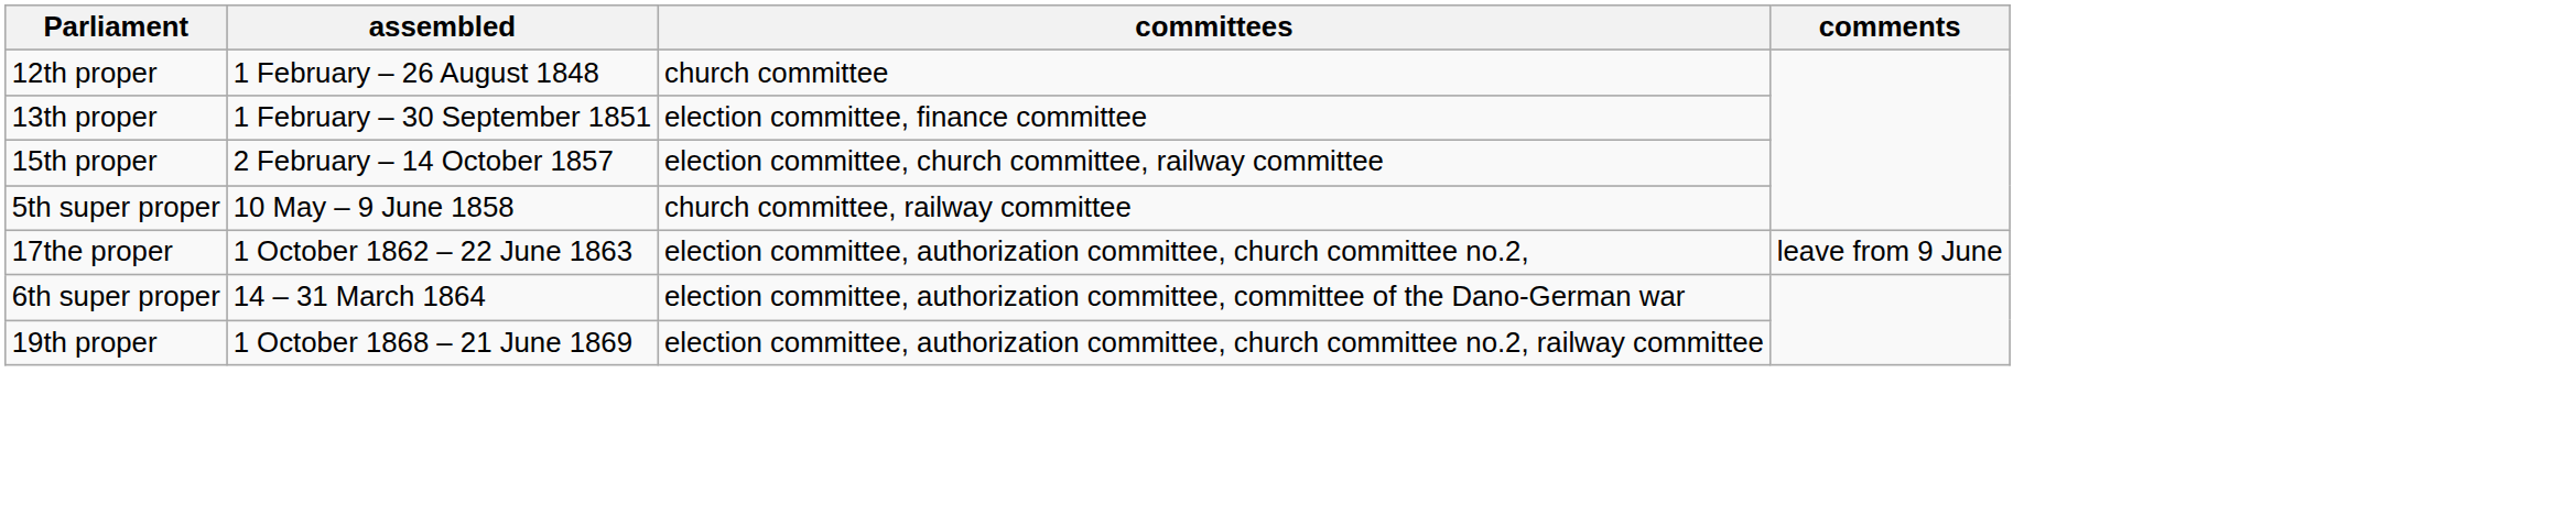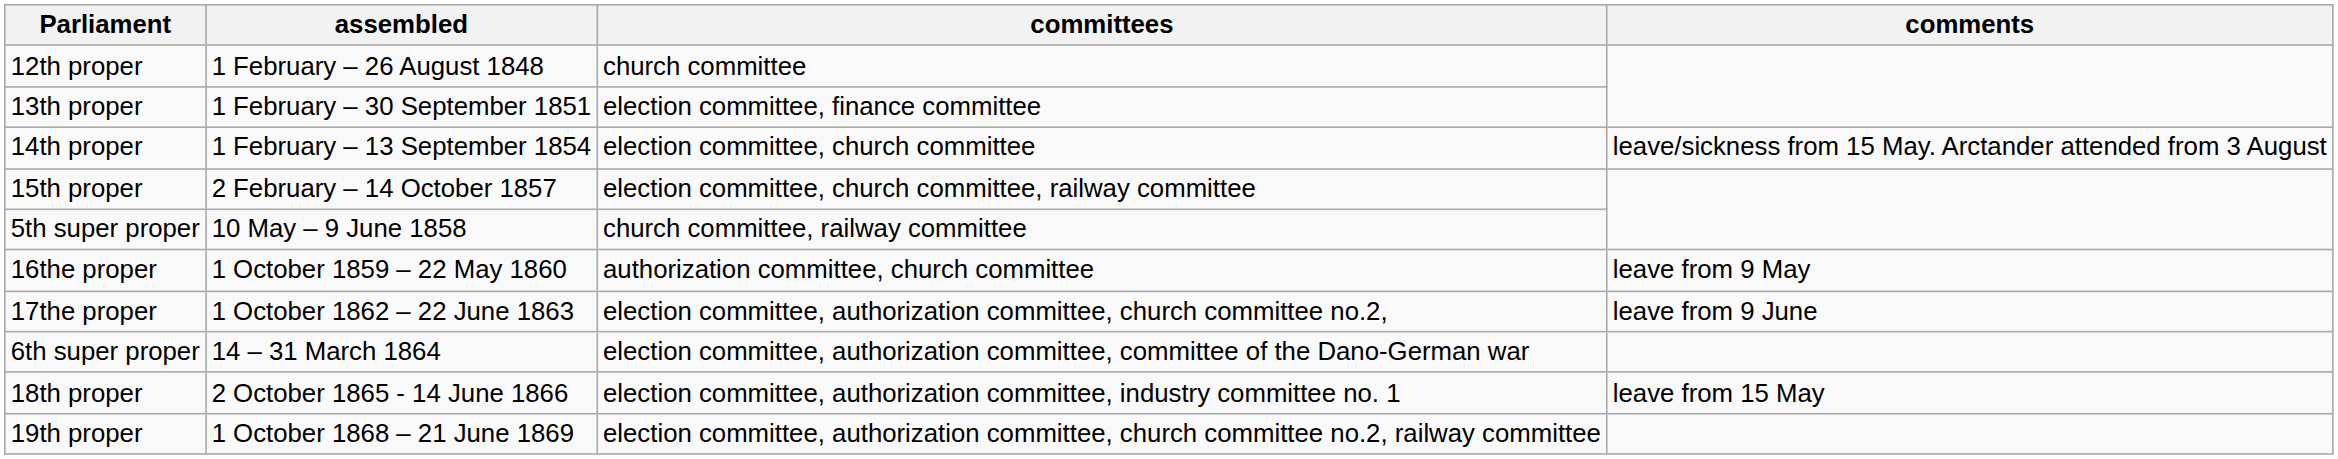 <table class="wikitable" style="margin-bottom: 10px;">
 <tr>
 <th>Parliament</th>
 <th>assembled</th>
 <th>committees</th>
 <th>comments</th>
 </tr>
 <tr>
 <td>12th proper</td>
 <td>1 February – 26 August 1848</td>
 <td>church committee</td>
 </tr>
 <tr>
 <td>13th proper</td>
 <td>1 February – 30 September 1851</td>
 <td>election committee, finance committee</td>
 </tr>
 <tr>
+<td>14th proper</td>
+<td>1 February – 13 September 1854</td>
+<td>election committee, church committee</td>
+<td>leave/sickness from 15 May. Arctander attended from 3 August</td>
+</tr>
+<tr>
 <td>15th proper</td>
 <td>2 February – 14 October 1857</td>
 <td>election committee, church committee, railway committee</td>
 </tr>
 <tr>
 <td>5th super proper</td>
 <td>10 May – 9 June 1858</td>
 <td>church committee, railway committee</td>
+</tr>
+<tr>
+<td>16the proper</td>
+<td>1 October 1859 – 22 May 1860</td>
+<td>authorization committee, church committee</td>
+<td>leave from 9 May</td>
 </tr>
 <tr>
 <td>17the proper</td>
 <td>1 October 1862 – 22 June 1863</td>
 <td>election committee, authorization committee, church committee no.2,</td>
 <td>leave from 9 June</td>
 </tr>
 <tr>
 <td>6th super proper</td>
 <td>14 – 31 March 1864</td>
 <td>election committee, authorization committee, committee of the Dano-German war</td>
 </tr>
 <tr>
+<td>18th proper</td>
+<td>2 October 1865 - 14 June 1866</td>
+<td>election committee, authorization committee, industry committee no. 1</td>
+<td>leave from 15 May</td>
+</tr>
+<tr>
 <td>19th proper</td>
 <td>1 October 1868 – 21 June 1869</td>
 <td>election committee, authorization committee, church committee no.2, railway committee</td>
 </tr>
 </table>
